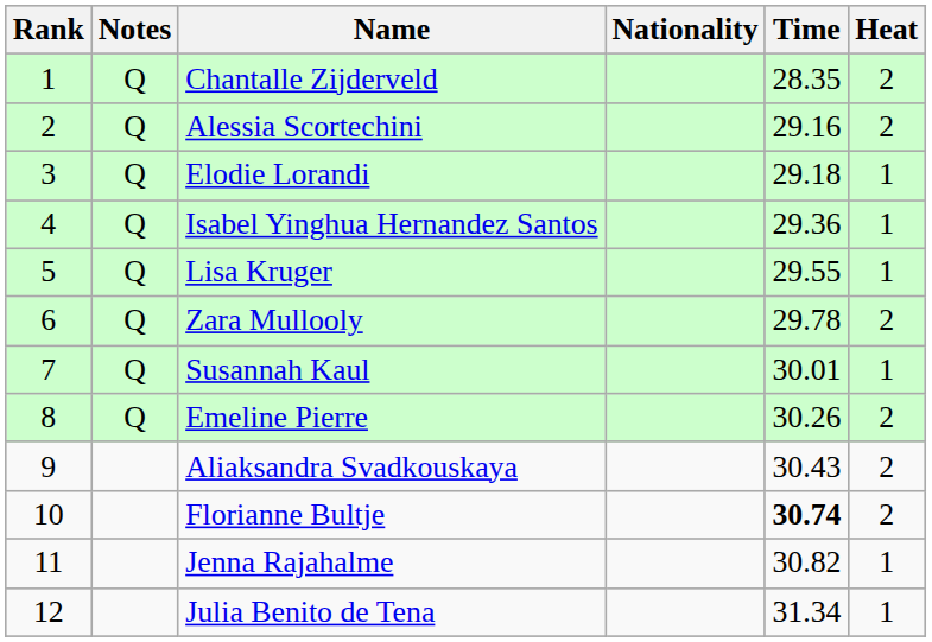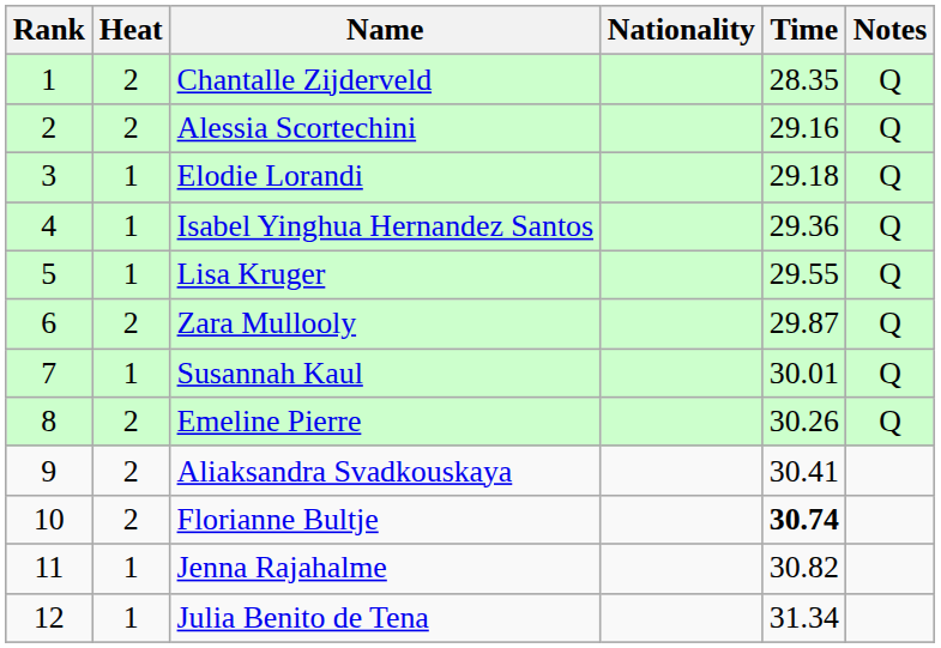 <table class="wikitable sortable" style="text-align:center">
 <tr>
 <th>Rank</th>
-<th>Notes</th>
+<th>Heat</th>
 <th>Name</th>
 <th>Nationality</th>
 <th>Time</th>
-<th>Heat</th>
+<th>Notes</th>
 </tr>
 <tr bgcolor=ccffcc>
 <td>1</td>
-<td>Q</td>
+<td>2</td>
 <td align=left><a href='#'>Chantalle Zijderveld</a></td>
 <td align=left></td>
 <td>28.35</td>
-<td>2</td>
+<td>Q</td>
 </tr>
 <tr bgcolor=ccffcc>
 <td>2</td>
-<td>Q</td>
+<td>2</td>
 <td align=left><a href='#'>Alessia Scortechini</a></td>
 <td align=left></td>
 <td>29.16</td>
-<td>2</td>
+<td>Q</td>
 </tr>
 <tr bgcolor=ccffcc>
 <td>3</td>
-<td>Q</td>
+<td>1</td>
 <td align=left><a href='#'>Elodie Lorandi</a></td>
 <td align=left></td>
 <td>29.18</td>
-<td>1</td>
+<td>Q</td>
 </tr>
 <tr bgcolor=ccffcc>
 <td>4</td>
-<td>Q</td>
+<td>1</td>
 <td align=left><a href='#'>Isabel Yinghua Hernandez Santos</a></td>
 <td align=left></td>
 <td>29.36</td>
-<td>1</td>
+<td>Q</td>
 </tr>
 <tr bgcolor=ccffcc>
 <td>5</td>
-<td>Q</td>
+<td>1</td>
 <td align=left><a href='#'>Lisa Kruger</a></td>
 <td align=left></td>
 <td>29.55</td>
-<td>1</td>
+<td>Q</td>
 </tr>
 <tr bgcolor=ccffcc>
 <td>6</td>
-<td>Q</td>
+<td>2</td>
 <td align=left><a href='#'>Zara Mullooly</a></td>
 <td align=left></td>
-<td>29.78</td>
-<td>2</td>
+<td>29.87</td>
+<td>Q</td>
 </tr>
 <tr bgcolor=ccffcc>
 <td>7</td>
-<td>Q</td>
+<td>1</td>
 <td align=left><a href='#'>Susannah Kaul</a></td>
 <td align=left></td>
 <td>30.01</td>
-<td>1</td>
+<td>Q</td>
 </tr>
 <tr bgcolor=ccffcc>
 <td>8</td>
-<td>Q</td>
+<td>2</td>
 <td align=left><a href='#'>Emeline Pierre</a></td>
 <td align=left></td>
 <td>30.26</td>
-<td>2</td>
+<td>Q</td>
 </tr>
 <tr>
 <td>9</td>
-<td></td>
+<td>2</td>
 <td align=left><a href='#'>Aliaksandra Svadkouskaya</a></td>
 <td align=left></td>
-<td>30.43</td>
-<td>2</td>
+<td>30.41</td>
+<td></td>
 </tr>
 <tr>
 <td>10</td>
-<td></td>
+<td>2</td>
 <td align=left><a href='#'>Florianne Bultje</a></td>
 <td align=left></td>
 <td><strong>30.74</strong></td>
-<td>2</td>
+<td></td>
 </tr>
 <tr>
 <td>11</td>
-<td></td>
+<td>1</td>
 <td align=left><a href='#'>Jenna Rajahalme</a></td>
 <td align=left></td>
 <td>30.82</td>
-<td>1</td>
+<td></td>
 </tr>
 <tr>
 <td>12</td>
-<td></td>
+<td>1</td>
 <td align=left><a href='#'>Julia Benito de Tena</a></td>
 <td align=left></td>
 <td>31.34</td>
-<td>1</td>
+<td></td>
 </tr>
 </table>
